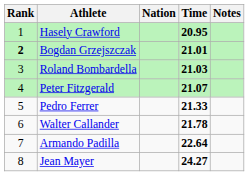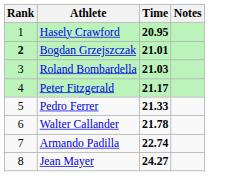 <table class="wikitable sortable" style="text-align:center">
 <tr>
 <th>Rank</th>
 <th>Athlete</th>
-<th>Nation</th>
 <th>Time</th>
 <th>Notes</th>
 </tr>
 <tr style="background:#bbf3bb;">
 <td>1</td>
 <td align=left><a href='#'>Hasely Crawford</a></td>
-<td align=left></td>
 <td><strong>20.95</strong></td>
 <td></td>
 </tr>
 <tr style="background:#bbf3bb;">
 <td><strong>2</strong></td>
 <td align=left><a href='#'>Bogdan Grzejszczak</a></td>
-<td align=left></td>
 <td><strong>21.01</strong></td>
 <td></td>
 </tr>
 <tr style="background:#bbf3bb;">
 <td>3</td>
 <td align=left><a href='#'>Roland Bombardella</a></td>
-<td align=left></td>
 <td><strong>21.03</strong></td>
 <td></td>
 </tr>
 <tr style="background:#bbf3bb;">
 <td>4</td>
 <td align=left><a href='#'>Peter Fitzgerald</a></td>
-<td align=left></td>
-<td><strong>21.07</strong></td>
+<td><strong>21.17</strong></td>
 <td></td>
 </tr>
 <tr>
 <td>5</td>
 <td align=left><a href='#'>Pedro Ferrer</a></td>
-<td align=left></td>
 <td><strong>21.33</strong></td>
 <td></td>
 </tr>
 <tr>
 <td>6</td>
 <td align=left><a href='#'>Walter Callander</a></td>
-<td align=left></td>
 <td><strong>21.78</strong></td>
 <td></td>
 </tr>
 <tr>
 <td>7</td>
 <td align=left><a href='#'>Armando Padilla</a></td>
-<td align=left></td>
-<td><strong>22.64</strong></td>
+<td><strong>22.74</strong></td>
 <td></td>
 </tr>
 <tr>
 <td>8</td>
 <td align=left><a href='#'>Jean Mayer</a></td>
-<td align=left></td>
 <td><strong>24.27</strong></td>
 <td></td>
 </tr>
 </table>
